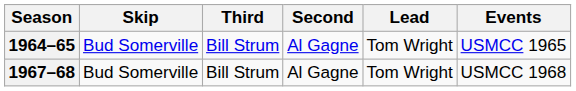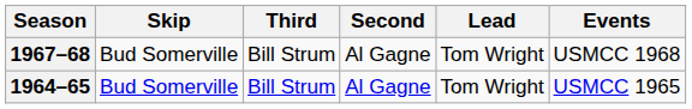 <table class="wikitable">
 <tr>
 <th scope="col">Season</th>
 <th scope="col">Skip</th>
 <th scope="col">Third</th>
 <th scope="col">Second</th>
 <th scope="col">Lead</th>
 <th scope="col">Events</th>
 </tr>
 <tr>
+<th scope="row">1967–68</th>
+<td>Bud Somerville</td>
+<td>Bill Strum</td>
+<td>Al Gagne</td>
+<td>Tom Wright</td>
+<td>USMCC 1968 <br> </td>
+</tr>
+<tr>
 <th scope="row">1964–65</th>
 <td><a href='#'>Bud Somerville</a></td>
 <td><a href='#'>Bill Strum</a></td>
 <td><a href='#'>Al Gagne</a></td>
 <td>Tom Wright</td>
 <td><a href='#'>USMCC</a> 1965 <br> </td>
 </tr>
-<tr>
-<th scope="row">1967–68</th>
-<td>Bud Somerville</td>
-<td>Bill Strum</td>
-<td>Al Gagne</td>
-<td>Tom Wright</td>
-<td>USMCC 1968 <br> </td>
-</tr>
 </table>
